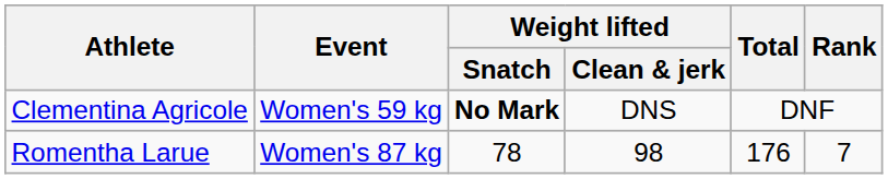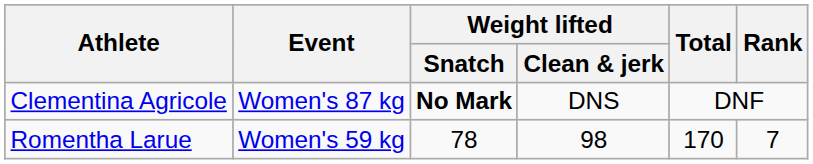 <table class=wikitable style="text-align:center; font-size:90%">
 <tr>
 <th rowspan="2">Athlete</th>
 <th rowspan="2">Event</th>
 <th colspan="2">Weight lifted</th>
 <th rowspan="2">Total</th>
 <th rowspan="2">Rank</th>
 </tr>
 <tr>
 <th>Snatch</th>
 <th>Clean & jerk</th>
 </tr>
 <tr>
 <td align=left><a href='#'>Clementina Agricole</a></td>
-<td align=left><a href='#'>Women's 59 kg</a></td>
+<td align=left><a href='#'>Women's 87 kg</a></td>
 <td><strong>No Mark</strong></td>
 <td>DNS</td>
 <td colspan=2>DNF</td>
 </tr>
 <tr>
 <td align=left><a href='#'>Romentha Larue</a></td>
-<td align=left><a href='#'>Women's 87 kg</a></td>
+<td align=left><a href='#'>Women's 59 kg</a></td>
 <td>78</td>
 <td>98</td>
-<td>176</td>
+<td>170</td>
 <td>7</td>
 </tr>
 </table>
